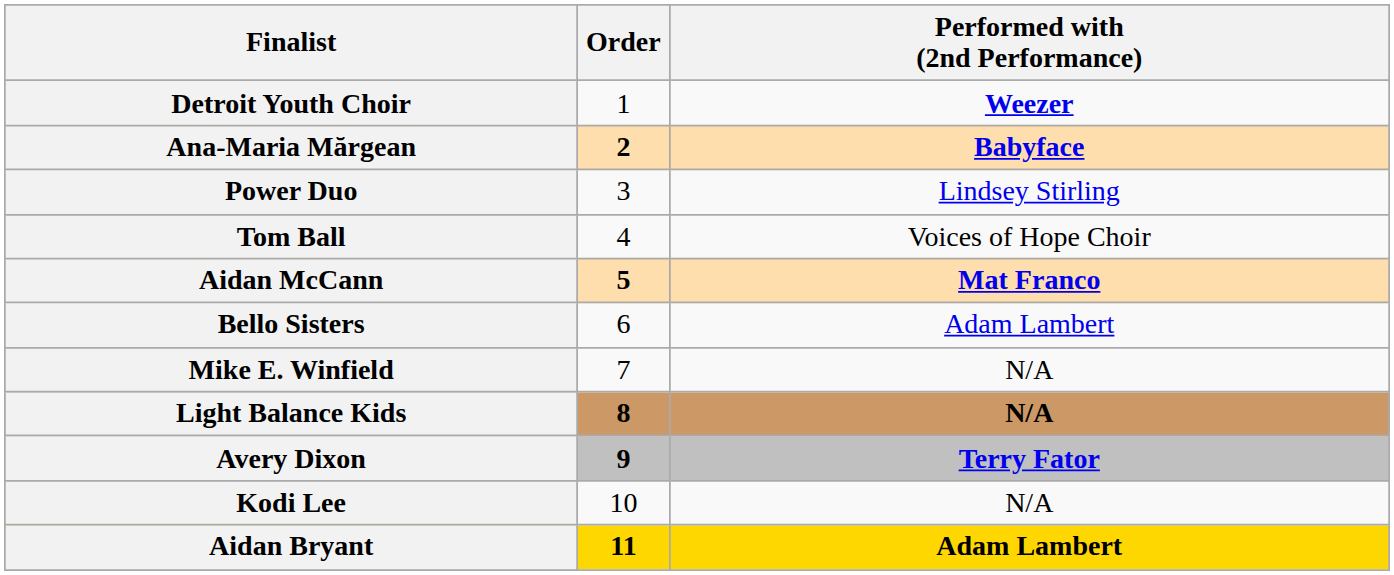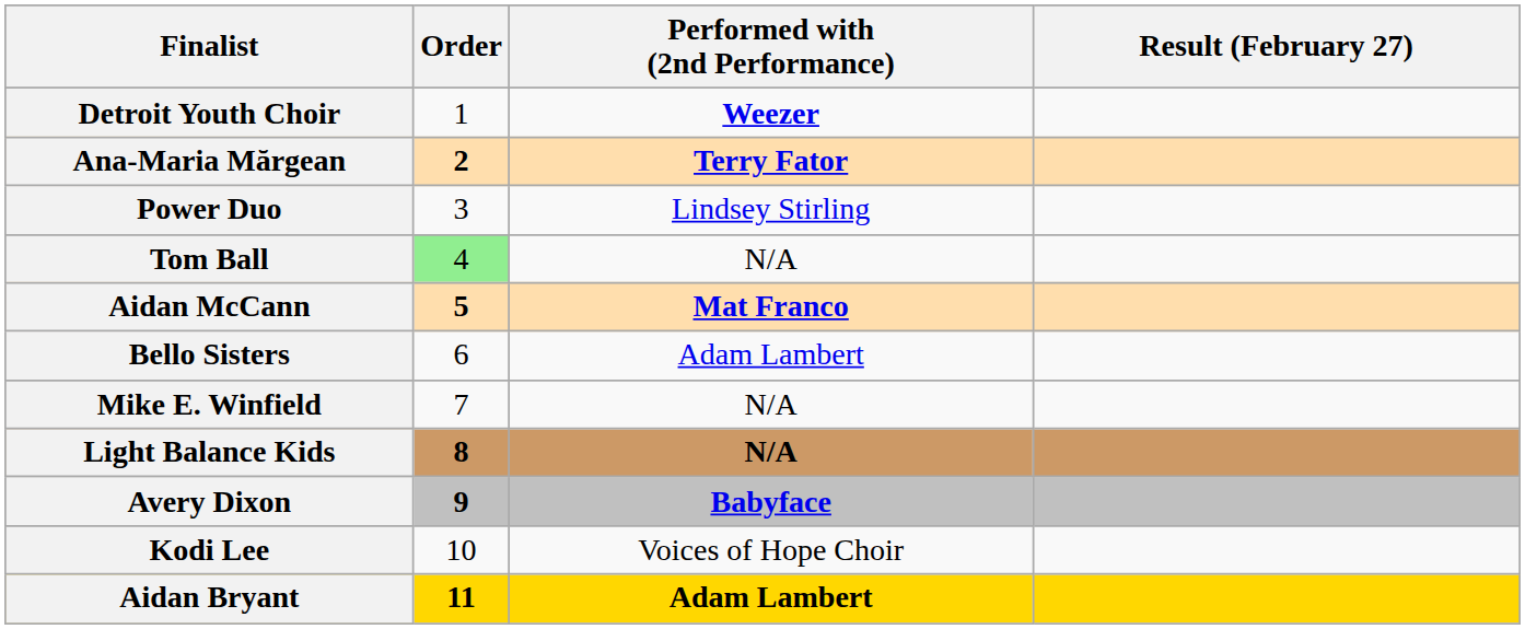 <table class="wikitable plainrowheaders sortable" style="text-align:center" width="50%;">
 <tr>
 <th scope="col" class="unsortable" style="width:19em;">Finalist</th>
 <th scope="col" style="width:1em;">Order</th>
 <th scope="col" class="unsortable" style="width:24em;">Performed with<br>(2nd Performance)</th>
+<th scope="col" style="width:23em;">Result (February 27)</th>
 </tr>
 <tr>
 <th scope="row">Detroit Youth Choir</th>
 <td>1</td>
 <td><strong><a href='#'>Weezer</a></strong></td>
+<td></td>
 </tr>
 <tr style="background:NavajoWhite">
 <th scope="row"><strong>Ana-Maria Mărgean</strong></th>
 <td><strong>2</strong></td>
-<td><strong><a href='#'>Babyface</a></strong></td>
+<td><strong><a href='#'>Terry Fator</a></strong></td>
+<td><strong></strong></td>
 </tr>
 <tr>
 <th scope="row">Power Duo</th>
 <td>3</td>
 <td><a href='#'>Lindsey Stirling</a></td>
+<td></td>
 </tr>
 <tr>
 <th scope="row">Tom Ball</th>
-<td>4</td>
-<td>Voices of Hope Choir</td>
+<td style="background: lightgreen;">4</td>
+<td>N/A </td>
+<td></td>
 </tr>
 <tr style="background:NavajoWhite">
 <th scope="row"><strong>Aidan McCann</strong></th>
 <td><strong>5</strong></td>
 <td><strong><a href='#'>Mat Franco</a></strong></td>
+<td><strong></strong></td>
 </tr>
 <tr>
 <th scope="row">Bello Sisters</th>
 <td>6</td>
 <td><a href='#'>Adam Lambert</a> </td>
+<td></td>
 </tr>
 <tr>
 <th scope="row">Mike E. Winfield</th>
 <td>7</td>
 <td>N/A</td>
+<td></td>
 </tr>
 <tr style="background:#c96">
 <th scope="row"><strong>Light Balance Kids</strong></th>
 <td><strong>8</strong></td>
 <td><strong>N/A</strong> </td>
+<td><strong></strong></td>
 </tr>
 <tr style="background:silver">
 <th scope="row"><strong>Avery Dixon</strong></th>
 <td><strong>9</strong></td>
-<td><strong><a href='#'>Terry Fator</a></strong></td>
+<td><strong><a href='#'>Babyface</a></strong></td>
+<td><strong></strong></td>
 </tr>
 <tr>
 <th scope="row">Kodi Lee</th>
 <td>10</td>
-<td>N/A </td>
+<td>Voices of Hope Choir</td>
+<td></td>
 </tr>
 <tr style="background:gold">
 <th scope="row"><strong>Aidan Bryant</strong></th>
 <td><strong>11</strong></td>
 <td><strong>Adam Lambert</strong> </td>
+<td><strong></strong></td>
 </tr>
 </table>
